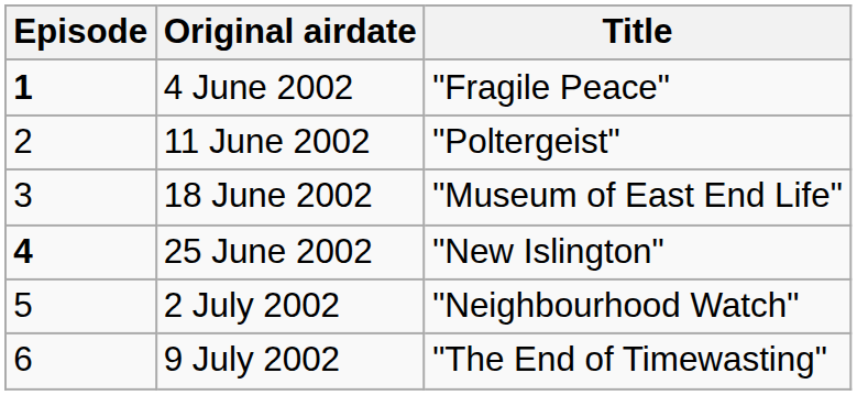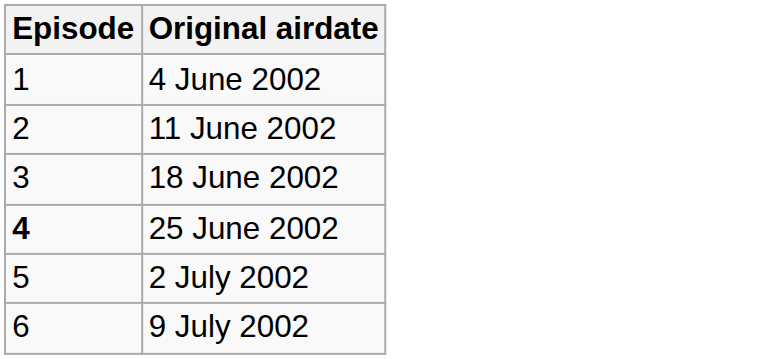 <table class="wikitable">
 <tr>
 <th>Episode</th>
 <th>Original airdate</th>
-<th>Title</th>
 </tr>
 <tr --->
-<td><strong>1</strong></td>
+<td>1</td>
 <td>4 June 2002</td>
-<td>"Fragile Peace"</td>
 </tr>
 <tr --->
 <td>2</td>
 <td>11 June 2002</td>
-<td>"Poltergeist"</td>
 </tr>
 <tr --->
 <td>3</td>
 <td>18 June 2002</td>
-<td>"Museum of East End Life"</td>
 </tr>
 <tr --->
 <td><strong>4</strong></td>
 <td>25 June 2002</td>
-<td>"New Islington"</td>
 </tr>
 <tr --->
 <td>5</td>
 <td>2 July 2002</td>
-<td>"Neighbourhood Watch"</td>
 </tr>
 <tr --->
 <td>6</td>
 <td>9 July 2002</td>
-<td>"The End of Timewasting"</td>
 </tr>
 </table>
